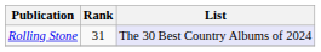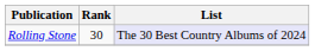 <table class="wikitable plainrowheaders sortable">
 <tr>
 <th>Publication</th>
 <th data-sort-type="number">Rank</th>
 <th scope="col" class="unsortable">List</th>
 </tr>
 <tr>
 <td><em><a href='#'>Rolling Stone</a></em></td>
-<td align=center>31</td>
+<td align=center>30</td>
 <td style="background: lavender;">The 30 Best Country Albums of 2024</td>
 </tr>
 <tr>
 </tr>
 </table>
